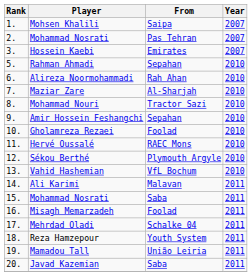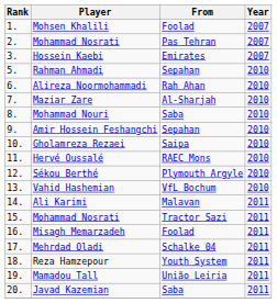 <table class="wikitable sortable">
 <tr>
 <th>Rank</th>
 <th>Player</th>
 <th>From</th>
 <th>Year</th>
 </tr>
 <tr>
 <td>1.</td>
 <td> <a href='#'>Mohsen Khalili</a></td>
-<td> <a href='#'>Saipa</a></td>
+<td> <a href='#'>Foolad</a></td>
 <td><a href='#'>2007</a></td>
 </tr>
 <tr>
 <td>2.</td>
 <td> <a href='#'>Mohammad Nosrati</a></td>
 <td> <a href='#'>Pas Tehran</a></td>
 <td><a href='#'>2007</a></td>
 </tr>
 <tr>
 <td>3.</td>
 <td> <a href='#'>Hossein Kaebi</a></td>
 <td> <a href='#'>Emirates</a></td>
 <td><a href='#'>2007</a></td>
 </tr>
 <tr>
 <td>5.</td>
 <td> <a href='#'>Rahman Ahmadi</a></td>
 <td> <a href='#'>Sepahan</a></td>
 <td><a href='#'>2010</a></td>
 </tr>
 <tr>
 <td>6.</td>
 <td> <a href='#'>Alireza Noormohammadi</a></td>
 <td> <a href='#'>Rah Ahan</a></td>
 <td><a href='#'>2010</a></td>
 </tr>
 <tr>
 <td>7.</td>
 <td> <a href='#'>Maziar Zare</a></td>
 <td> <a href='#'>Al-Sharjah</a></td>
 <td><a href='#'>2010</a></td>
 </tr>
 <tr>
 <td>8.</td>
 <td> <a href='#'>Mohammad Nouri</a></td>
-<td> <a href='#'>Tractor Sazi</a></td>
+<td> <a href='#'>Saba</a></td>
 <td><a href='#'>2010</a></td>
 </tr>
 <tr>
 <td>9.</td>
 <td> <a href='#'>Amir Hossein Feshangchi</a></td>
 <td> <a href='#'>Sepahan</a></td>
 <td><a href='#'>2010</a></td>
 </tr>
 <tr>
 <td>10.</td>
 <td> <a href='#'>Gholamreza Rezaei</a></td>
-<td> <a href='#'>Foolad</a></td>
+<td> <a href='#'>Saipa</a></td>
 <td><a href='#'>2010</a></td>
 </tr>
 <tr>
 <td>11.</td>
 <td> <a href='#'>Hervé Oussalé</a></td>
 <td> <a href='#'>RAEC Mons</a></td>
 <td><a href='#'>2010</a></td>
 </tr>
 <tr>
 <td>12.</td>
 <td> <a href='#'>Sékou Berthé</a></td>
 <td> <a href='#'>Plymouth Argyle</a></td>
 <td><a href='#'>2010</a></td>
 </tr>
 <tr>
 <td>13.</td>
 <td> <a href='#'>Vahid Hashemian</a></td>
 <td> <a href='#'>VfL Bochum</a></td>
 <td><a href='#'>2010</a></td>
 </tr>
 <tr>
 <td>14.</td>
 <td> <a href='#'>Ali Karimi</a></td>
 <td> <a href='#'>Malavan</a></td>
 <td><a href='#'>2011</a></td>
 </tr>
 <tr>
 <td>15.</td>
 <td> <a href='#'>Mohammad Nosrati</a></td>
-<td> <a href='#'>Saba</a></td>
+<td> <a href='#'>Tractor Sazi</a></td>
 <td><a href='#'>2011</a></td>
 </tr>
 <tr>
 <td>16.</td>
 <td> <a href='#'>Misagh Memarzadeh</a></td>
 <td> <a href='#'>Foolad</a></td>
 <td><a href='#'>2011</a></td>
 </tr>
 <tr>
 <td>17.</td>
 <td> <a href='#'>Mehrdad Oladi</a></td>
 <td> <a href='#'>Schalke 04</a></td>
 <td><a href='#'>2011</a></td>
 </tr>
 <tr>
 <td>18.</td>
 <td> Reza Hamzepour</td>
 <td> <a href='#'>Youth System</a></td>
 <td><a href='#'>2011</a></td>
 </tr>
 <tr>
 <td>19.</td>
 <td> <a href='#'>Mamadou Tall</a></td>
 <td> <a href='#'>União Leiria</a></td>
 <td><a href='#'>2011</a></td>
 </tr>
 <tr>
 <td>20.</td>
 <td> <a href='#'>Javad Kazemian</a></td>
 <td> <a href='#'>Saba</a></td>
 <td><a href='#'>2011</a></td>
 </tr>
 <tr>
 </tr>
 </table>
